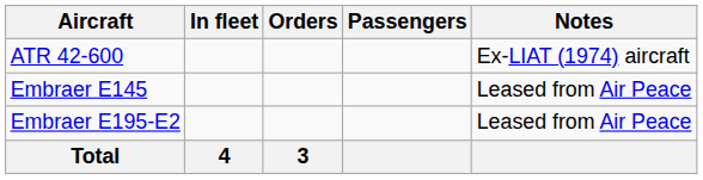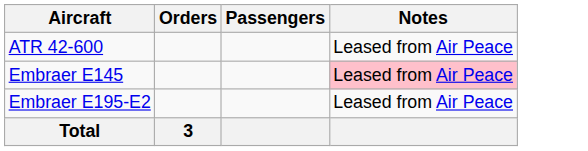 <table class="wikitable">
 <tr>
 <th>Aircraft</th>
-<th>In fleet</th>
 <th>Orders</th>
 <th>Passengers</th>
 <th>Notes</th>
 </tr>
 <tr>
 <td><a href='#'>ATR 42-600</a></td>
 <td></td>
 <td></td>
-<td></td>
-<td>Ex-<a href='#'>LIAT (1974)</a> aircraft</td>
+<td>Leased from <a href='#'>Air Peace</a></td>
 </tr>
 <tr>
 <td><a href='#'>Embraer E145</a></td>
 <td></td>
 <td></td>
-<td></td>
-<td>Leased from <a href='#'>Air Peace</a></td>
+<td style="background: pink;">Leased from <a href='#'>Air Peace</a></td>
 </tr>
 <tr>
 <td><a href='#'>Embraer E195-E2</a></td>
-<td></td>
 <td></td>
 <td></td>
 <td>Leased from <a href='#'>Air Peace</a></td>
 </tr>
 <tr>
 <th>Total</th>
-<th>4</th>
 <th>3</th>
 <th></th>
 <th></th>
 </tr>
 </table>
